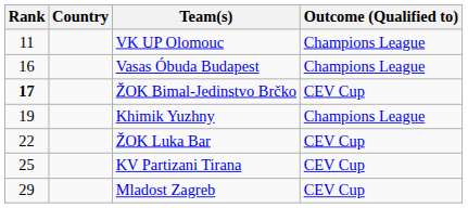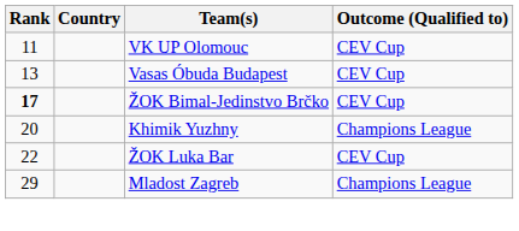 <table class="wikitable" style="text-align:left">
 <tr>
 <th>Rank</th>
 <th>Country</th>
 <th>Team(s)</th>
 <th>Outcome (Qualified to)</th>
 </tr>
 <tr>
 <td align="center">11</td>
 <td></td>
 <td><a href='#'>VK UP Olomouc</a></td>
-<td><a href='#'>Champions League</a></td>
+<td><a href='#'>CEV Cup</a></td>
 </tr>
 <tr>
-<td align="center">16</td>
+<td align="center">13</td>
 <td></td>
 <td><a href='#'>Vasas Óbuda Budapest</a></td>
-<td><a href='#'>Champions League</a></td>
+<td><a href='#'>CEV Cup</a></td>
 </tr>
 <tr>
 <td align="center"><strong>17</strong></td>
 <td></td>
 <td><a href='#'>ŽOK Bimal-Jedinstvo Brčko</a></td>
 <td><a href='#'>CEV Cup</a></td>
 </tr>
 <tr>
-<td align="center">19</td>
+<td align="center">20</td>
 <td></td>
 <td><a href='#'>Khimik Yuzhny</a></td>
 <td><a href='#'>Champions League</a></td>
 </tr>
 <tr>
 <td align="center">22</td>
 <td></td>
 <td><a href='#'>ŽOK Luka Bar</a></td>
 <td><a href='#'>CEV Cup</a></td>
 </tr>
 <tr>
-<td align="center">25</td>
-<td></td>
-<td><a href='#'>KV Partizani Tirana</a></td>
-<td><a href='#'>CEV Cup</a></td>
-</tr>
-<tr>
 <td align="center">29</td>
 <td></td>
 <td><a href='#'>Mladost Zagreb</a></td>
-<td><a href='#'>CEV Cup</a></td>
+<td><a href='#'>Champions League</a></td>
 </tr>
 </table>
